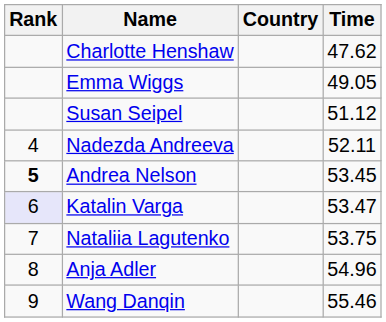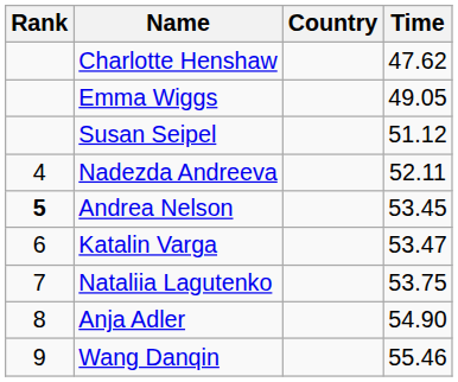 <table class="wikitable" style="text-align:center">
 <tr>
 <th>Rank</th>
 <th>Name</th>
 <th>Country</th>
 <th>Time</th>
 </tr>
 <tr>
 <td></td>
 <td align="left"><a href='#'>Charlotte Henshaw</a></td>
 <td align="left"></td>
 <td>47.62</td>
 </tr>
 <tr>
 <td></td>
 <td align="left"><a href='#'>Emma Wiggs</a></td>
 <td align="left"></td>
 <td>49.05</td>
 </tr>
 <tr>
 <td></td>
 <td align="left"><a href='#'>Susan Seipel</a></td>
 <td align="left"></td>
 <td>51.12</td>
 </tr>
 <tr>
 <td>4</td>
 <td align="left"><a href='#'>Nadezda Andreeva</a></td>
 <td align="left"></td>
 <td>52.11</td>
 </tr>
 <tr>
 <td><strong>5</strong></td>
 <td align="left"><a href='#'>Andrea Nelson</a></td>
 <td align="left"></td>
 <td>53.45</td>
 </tr>
 <tr>
-<td style="background: lavender;">6</td>
+<td>6</td>
 <td align="left"><a href='#'>Katalin Varga</a></td>
 <td align="left"></td>
 <td>53.47</td>
 </tr>
 <tr>
 <td>7</td>
 <td align="left"><a href='#'>Nataliia Lagutenko</a></td>
 <td align="left"></td>
 <td>53.75</td>
 </tr>
 <tr>
 <td>8</td>
 <td align="left"><a href='#'>Anja Adler</a></td>
 <td align="left"></td>
-<td>54.96</td>
+<td>54.90</td>
 </tr>
 <tr>
 <td>9</td>
 <td align="left"><a href='#'>Wang Danqin</a></td>
 <td align="left"></td>
 <td>55.46</td>
 </tr>
 </table>
